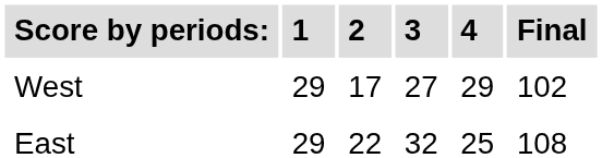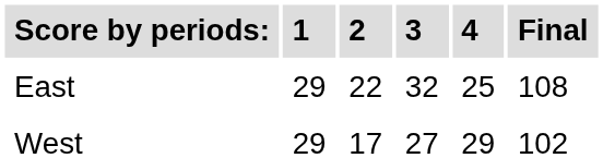 <table cellpadding=5>
 <tr bgcolor="#dddddd">
 <td><strong>Score by periods:</strong></td>
 <td><strong>1</strong></td>
 <td><strong>2</strong></td>
 <td><strong>3</strong></td>
 <td><strong>4</strong></td>
 <td><strong>Final</strong></td>
 </tr>
 <tr>
+<td>East</td>
+<td>29</td>
+<td>22</td>
+<td>32</td>
+<td>25</td>
+<td>108</td>
+</tr>
+<tr>
 <td>West</td>
 <td>29</td>
 <td>17</td>
 <td>27</td>
 <td>29</td>
 <td>102</td>
 </tr>
 <tr>
-<td>East</td>
-<td>29</td>
-<td>22</td>
-<td>32</td>
-<td>25</td>
-<td>108</td>
-</tr>
-<tr>
 </tr>
 </table>
